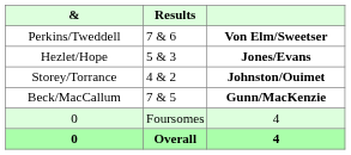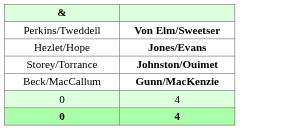 <table border="1" cellpadding="3" style="border-collapse:collapse; text-align:center;">
 <tr style="background:#ddffdd;">
 <th width=160> & </th>
-<th>Results</th>
 <th width=160></th>
 </tr>
 <tr>
 <td>Perkins/Tweddell</td>
-<td align=left> 7 & 6</td>
 <td><strong>Von Elm/Sweetser</strong></td>
 </tr>
 <tr>
 <td>Hezlet/Hope</td>
-<td align=left> 5 & 3</td>
 <td><strong>Jones/Evans</strong></td>
 </tr>
 <tr>
 <td>Storey/Torrance</td>
-<td align=left> 4 & 2</td>
 <td><strong>Johnston/Ouimet</strong></td>
 </tr>
 <tr>
 <td>Beck/MacCallum</td>
-<td align=left> 7 & 5</td>
 <td><strong>Gunn/MacKenzie</strong></td>
 </tr>
 <tr style="background:#ddffdd;">
 <td>0</td>
-<td>Foursomes</td>
 <td>4</td>
 </tr>
 <tr style="background:#aaffaa;">
 <th>0</th>
-<th>Overall</th>
 <th>4</th>
 </tr>
 </table>
